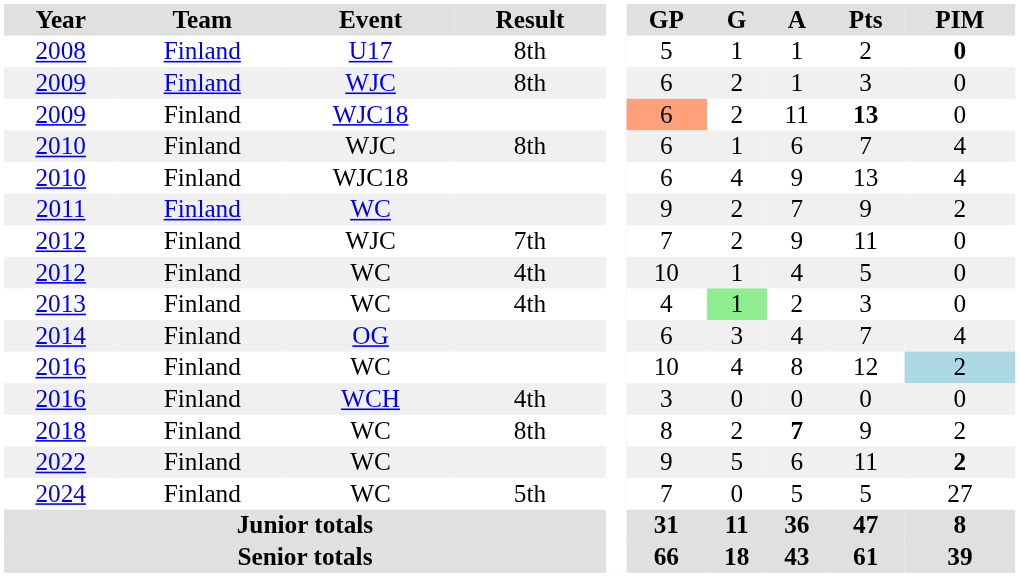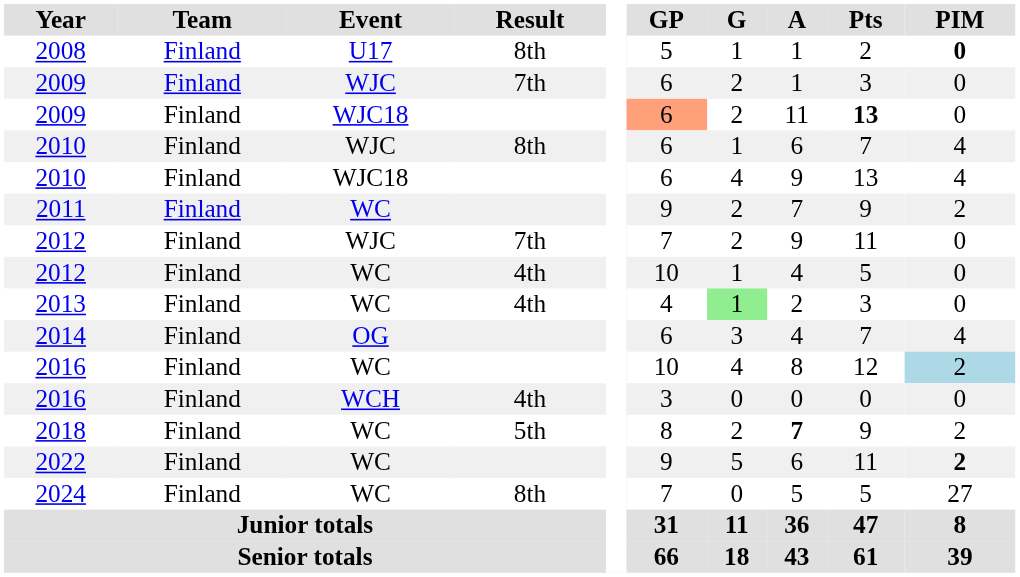 <table border="0" cellpadding="1" cellspacing="0" style="text-align:center; width:40em">
 <tr bgcolor="#e0e0e0">
 <th>Year</th>
 <th>Team</th>
 <th>Event</th>
 <th>Result</th>
 <th rowspan="99" bgcolor="#fff"> </th>
 <th>GP</th>
 <th>G</th>
 <th>A</th>
 <th>Pts</th>
 <th>PIM</th>
 </tr>
 <tr>
 <td><a href='#'>2008</a></td>
 <td><a href='#'>Finland</a></td>
 <td><a href='#'>U17</a></td>
 <td>8th</td>
 <td>5</td>
 <td>1</td>
 <td>1</td>
 <td>2</td>
 <td><strong>0</strong></td>
 </tr>
 <tr style="background:#f0f0f0;">
 <td><a href='#'>2009</a></td>
 <td><a href='#'>Finland</a></td>
 <td><a href='#'>WJC</a></td>
-<td>8th</td>
+<td>7th</td>
 <td>6</td>
 <td>2</td>
 <td>1</td>
 <td>3</td>
 <td>0</td>
 </tr>
 <tr>
 <td><a href='#'>2009</a></td>
 <td>Finland</td>
 <td><a href='#'>WJC18</a></td>
 <td></td>
 <td style="background: lightsalmon;">6</td>
 <td>2</td>
 <td>11</td>
 <td><strong>13</strong></td>
 <td>0</td>
 </tr>
 <tr style="background:#f0f0f0;">
 <td><a href='#'>2010</a></td>
 <td>Finland</td>
 <td>WJC</td>
 <td>8th</td>
 <td>6</td>
 <td>1</td>
 <td>6</td>
 <td>7</td>
 <td>4</td>
 </tr>
 <tr>
 <td><a href='#'>2010</a></td>
 <td>Finland</td>
 <td>WJC18</td>
 <td></td>
 <td>6</td>
 <td>4</td>
 <td>9</td>
 <td>13</td>
 <td>4</td>
 </tr>
 <tr style="background:#f0f0f0;">
 <td><a href='#'>2011</a></td>
 <td><a href='#'>Finland</a></td>
 <td><a href='#'>WC</a></td>
 <td></td>
 <td>9</td>
 <td>2</td>
 <td>7</td>
 <td>9</td>
 <td>2</td>
 </tr>
 <tr>
 <td><a href='#'>2012</a></td>
 <td>Finland</td>
 <td>WJC</td>
 <td>7th</td>
 <td>7</td>
 <td>2</td>
 <td>9</td>
 <td>11</td>
 <td>0</td>
 </tr>
 <tr style="background:#f0f0f0;">
 <td><a href='#'>2012</a></td>
 <td>Finland</td>
 <td>WC</td>
 <td>4th</td>
 <td>10</td>
 <td>1</td>
 <td>4</td>
 <td>5</td>
 <td>0</td>
 </tr>
 <tr>
 <td><a href='#'>2013</a></td>
 <td>Finland</td>
 <td>WC</td>
 <td>4th</td>
 <td>4</td>
 <td style="background: lightgreen;">1</td>
 <td>2</td>
 <td>3</td>
 <td>0</td>
 </tr>
 <tr style="background:#f0f0f0;">
 <td><a href='#'>2014</a></td>
 <td>Finland</td>
 <td><a href='#'>OG</a></td>
 <td></td>
 <td>6</td>
 <td>3</td>
 <td>4</td>
 <td>7</td>
 <td>4</td>
 </tr>
 <tr>
 <td><a href='#'>2016</a></td>
 <td>Finland</td>
 <td>WC</td>
 <td></td>
 <td>10</td>
 <td>4</td>
 <td>8</td>
 <td>12</td>
 <td style="background: lightblue;">2</td>
 </tr>
 <tr style="background:#f0f0f0;">
 <td><a href='#'>2016</a></td>
 <td>Finland</td>
 <td><a href='#'>WCH</a></td>
 <td>4th</td>
 <td>3</td>
 <td>0</td>
 <td>0</td>
 <td>0</td>
 <td>0</td>
 </tr>
 <tr>
 <td><a href='#'>2018</a></td>
 <td>Finland</td>
 <td>WC</td>
-<td>8th</td>
+<td>5th</td>
 <td>8</td>
 <td>2</td>
 <td><strong>7</strong></td>
 <td>9</td>
 <td>2</td>
 </tr>
 <tr style="background:#f0f0f0;">
 <td><a href='#'>2022</a></td>
 <td>Finland</td>
 <td>WC</td>
 <td></td>
 <td>9</td>
 <td>5</td>
 <td>6</td>
 <td>11</td>
 <td><strong>2</strong></td>
 </tr>
 <tr>
 <td><a href='#'>2024</a></td>
 <td>Finland</td>
 <td>WC</td>
-<td>5th</td>
+<td>8th</td>
 <td>7</td>
 <td>0</td>
 <td>5</td>
 <td>5</td>
 <td>27</td>
 </tr>
 <tr bgcolor="#e0e0e0">
 <th colspan=4>Junior totals</th>
 <th>31</th>
 <th>11</th>
 <th>36</th>
 <th>47</th>
 <th>8</th>
 </tr>
 <tr bgcolor="#e0e0e0">
 <th colspan=4>Senior totals</th>
 <th>66</th>
 <th>18</th>
 <th>43</th>
 <th>61</th>
 <th>39</th>
 </tr>
 </table>
